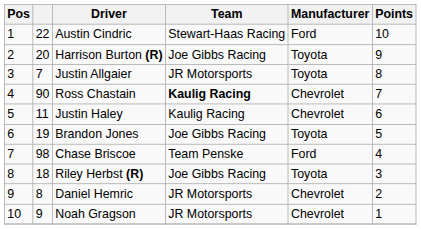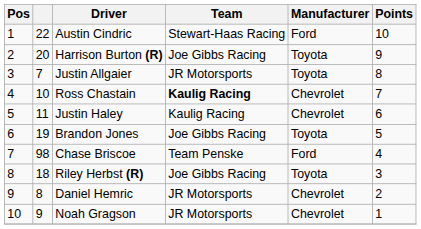 <table class="wikitable" style="font-size:98%">
 <tr>
 <th>Pos</th>
 <th></th>
 <th>Driver</th>
 <th>Team</th>
 <th>Manufacturer</th>
 <th>Points</th>
 </tr>
 <tr>
 <td>1</td>
 <td>22</td>
 <td>Austin Cindric</td>
 <td>Stewart-Haas Racing</td>
 <td>Ford</td>
 <td>10</td>
 </tr>
 <tr>
 <td>2</td>
 <td>20</td>
 <td>Harrison Burton <strong>(R)</strong></td>
 <td>Joe Gibbs Racing</td>
 <td>Toyota</td>
 <td>9</td>
 </tr>
 <tr>
 <td>3</td>
 <td>7</td>
 <td>Justin Allgaier</td>
 <td>JR Motorsports</td>
 <td>Toyota</td>
 <td>8</td>
 </tr>
 <tr>
 <td>4</td>
-<td>90</td>
+<td>10</td>
 <td>Ross Chastain</td>
 <td><strong>Kaulig Racing</strong></td>
 <td>Chevrolet</td>
 <td>7</td>
 </tr>
 <tr>
 <td>5</td>
 <td>11</td>
 <td>Justin Haley</td>
 <td>Kaulig Racing</td>
 <td>Chevrolet</td>
 <td>6</td>
 </tr>
 <tr>
 <td>6</td>
 <td>19</td>
 <td>Brandon Jones</td>
 <td>Joe Gibbs Racing</td>
 <td>Toyota</td>
 <td>5</td>
 </tr>
 <tr>
 <td>7</td>
 <td>98</td>
 <td>Chase Briscoe</td>
 <td>Team Penske</td>
 <td>Ford</td>
 <td>4</td>
 </tr>
 <tr>
 <td>8</td>
 <td>18</td>
 <td>Riley Herbst <strong>(R)</strong></td>
 <td>Joe Gibbs Racing</td>
 <td>Toyota</td>
 <td>3</td>
 </tr>
 <tr>
 <td>9</td>
 <td>8</td>
 <td>Daniel Hemric</td>
 <td>JR Motorsports</td>
 <td>Chevrolet</td>
 <td>2</td>
 </tr>
 <tr>
 <td>10</td>
 <td>9</td>
 <td>Noah Gragson</td>
 <td>JR Motorsports</td>
 <td>Chevrolet</td>
 <td>1</td>
 </tr>
 <tr>
 </tr>
 </table>
